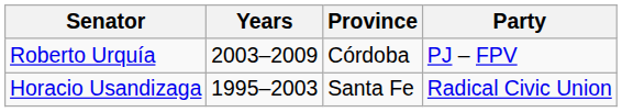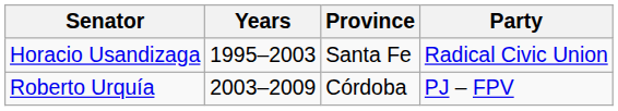 <table class=wikitable>
 <tr>
 <th>Senator</th>
 <th>Years</th>
 <th>Province</th>
 <th>Party</th>
 </tr>
 <tr>
+<td><a href='#'>Horacio Usandizaga</a></td>
+<td>1995–2003</td>
+<td>Santa Fe</td>
+<td><a href='#'>Radical Civic Union</a></td>
+</tr>
+<tr>
 <td><a href='#'>Roberto Urquía</a></td>
 <td>2003–2009</td>
 <td>Córdoba</td>
 <td><a href='#'>PJ</a> – <a href='#'>FPV</a></td>
 </tr>
-<tr>
-<td><a href='#'>Horacio Usandizaga</a></td>
-<td>1995–2003</td>
-<td>Santa Fe</td>
-<td><a href='#'>Radical Civic Union</a></td>
-</tr>
 </table>
